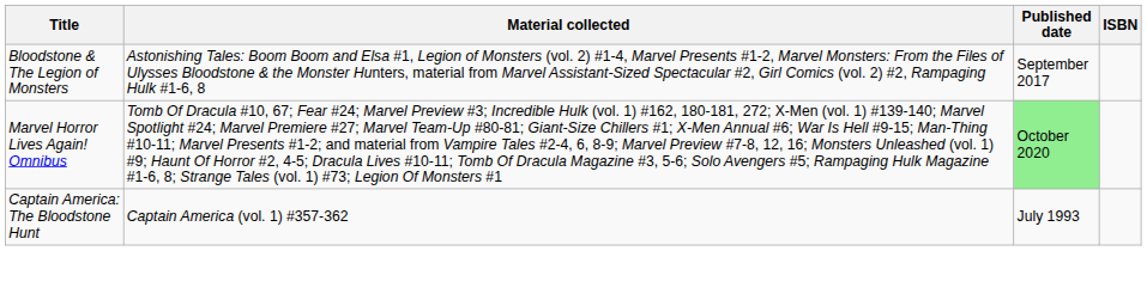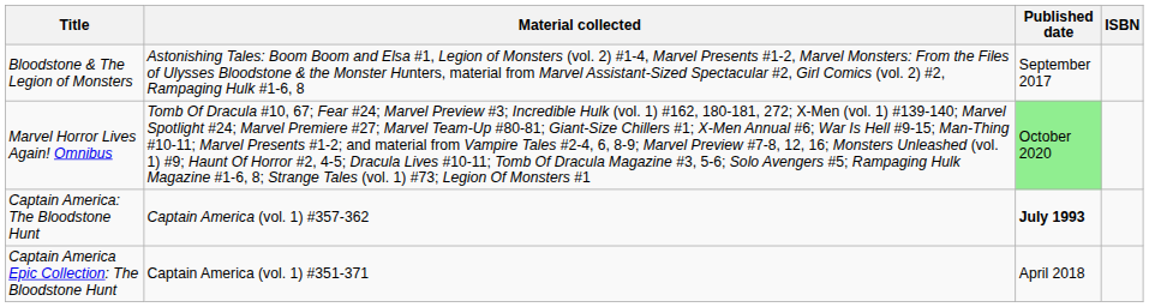 <table class="wikitable">
 <tr>
 <th>Title</th>
 <th>Material collected</th>
 <th>Published date</th>
 <th>ISBN</th>
 </tr>
 <tr>
 <td><em>Bloodstone & The Legion of Monsters</em></td>
 <td><em>Astonishing Tales: Boom Boom and Elsa</em> #1, <em>Legion of Monsters</em> (vol. 2) #1-4, <em>Marvel Presents</em> #1-2, <em>Marvel Monsters: From the Files of Ulysses Bloodstone & the Monster Hu</em>nters, material from <em>Marvel Assistant-Sized Spectacular</em> #2, <em>Girl Comics</em> (vol. 2) #2, <em>Rampaging Hulk</em> #1-6, 8</td>
 <td>September 2017</td>
 <td></td>
 </tr>
 <tr>
 <td><em>Marvel Horror Lives Again! <a href='#'>Omnibus</a></em></td>
 <td><em>Tomb Of Dracula</em> #10, 67; <em>Fear</em> #24; <em>Marvel Preview</em> #3; <em>Incredible Hulk</em> (vol. 1) #162, 180-181, 272; X-Men (vol. 1) #139-140; <em>Marvel Spotlight</em> #24; <em>Marvel Premiere</em> #27; <em>Marvel Team-Up</em> #80-81; <em>Giant-Size Chillers</em> #1; <em>X-Men Annual</em> #6; <em>War Is Hell</em> #9-15; <em>Man-Thing</em> #10-11; <em>Marvel Presents</em> #1-2; and material from <em>Vampire Tales</em> #2-4, 6, 8-9; <em>Marvel Preview #</em>7-8, 12, 16; <em>Monsters Unleashed</em> (vol. 1) #9; <em>Haunt Of Horror</em> #2, 4-5; <em>Dracula Lives</em> #10-11; <em>Tomb Of Dracula Magazine</em> #3, 5-6; <em>Solo Avengers</em> #5; <em>Rampaging Hulk Magazine</em> #1-6, 8; <em>Strange Tales</em> (vol. 1) #73; <em>Legion Of Monsters</em> #1</td>
 <td style="background: lightgreen;">October 2020</td>
 <td></td>
 </tr>
 <tr>
 <td><em>Captain America: The Bloodstone Hunt</em></td>
 <td><em>Captain America</em> (vol. 1) #357-362</td>
-<td>July 1993</td>
+<td><strong>July 1993</strong></td>
+<td></td>
+</tr>
+<tr>
+<td><em>Captain America <a href='#'>Epic Collection</a>: The Bloodstone Hunt</em></td>
+<td>Captain America (vol. 1) #351-371</td>
+<td>April 2018</td>
 <td></td>
 </tr>
 </table>
